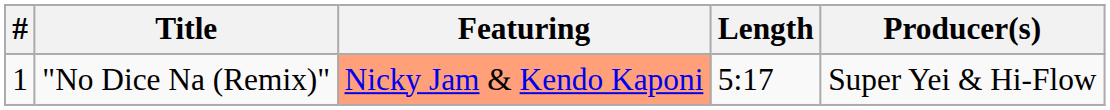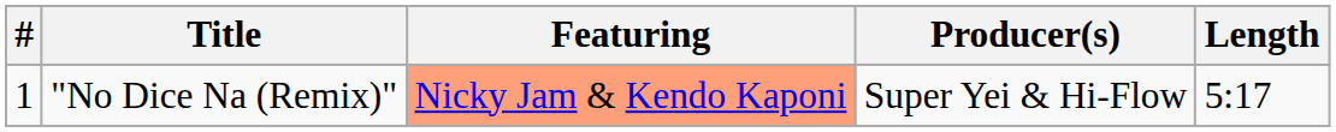 <table class="wikitable">
 <tr>
 <th align="center">#</th>
 <th align="center">Title</th>
 <th align="center">Featuring</th>
+<th align="center">Producer(s)</th>
 <th align="center">Length</th>
-<th align="center">Producer(s)</th>
 </tr>
 <tr>
 <td>1</td>
 <td>"No Dice Na (Remix)"</td>
 <td style="background: lightsalmon;"><a href='#'>Nicky Jam</a> & <a href='#'>Kendo Kaponi</a></td>
+<td>Super Yei & Hi-Flow</td>
 <td>5:17</td>
-<td>Super Yei & Hi-Flow</td>
 </tr>
 </table>
